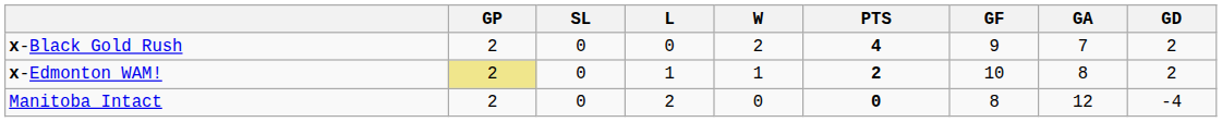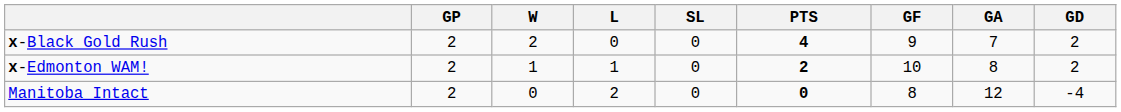 <table class="wikitable" style="text-align:center">
 <tr>
 <th bgcolor="#DDDDFF" width="15%"></th>
 <th bgcolor="#DDDDFF" width="3%">GP</th>
+<th bgcolor="#DDDDFF" width="3%">W</th>
+<th bgcolor="#DDDDFF" width="3%">L</th>
 <th bgcolor="#DDDDFF" width="3%">SL</th>
-<th bgcolor="#DDDDFF" width="3%">L</th>
-<th bgcolor="#DDDDFF" width="3%">W</th>
 <th bgcolor="#DDDDFF" width="5%">PTS</th>
 <th bgcolor="#DDDDFF" width="3%">GF</th>
 <th bgcolor="#DDDDFF" width="3%">GA</th>
 <th bgcolor="#DDDDFF" width="3%">GD</th>
 </tr>
 <tr>
 <td align=left><strong>x</strong>-<a href='#'>Black Gold Rush</a></td>
 <td>2</td>
+<td>2</td>
 <td>0</td>
 <td>0</td>
-<td>2</td>
 <td><strong>4</strong></td>
 <td>9</td>
 <td>7</td>
 <td>2</td>
 </tr>
 <tr>
 <td align=left><strong>x</strong>-<a href='#'>Edmonton WAM!</a></td>
-<td style="background: khaki;">2</td>
-<td>0</td>
+<td>2</td>
 <td>1</td>
 <td>1</td>
+<td>0</td>
 <td><strong>2</strong></td>
 <td>10</td>
 <td>8</td>
 <td>2</td>
 </tr>
 <tr>
 <td align=left><a href='#'>Manitoba Intact</a></td>
 <td>2</td>
 <td>0</td>
 <td>2</td>
 <td>0</td>
 <td><strong>0</strong></td>
 <td>8</td>
 <td>12</td>
 <td>-4</td>
 </tr>
 </table>
